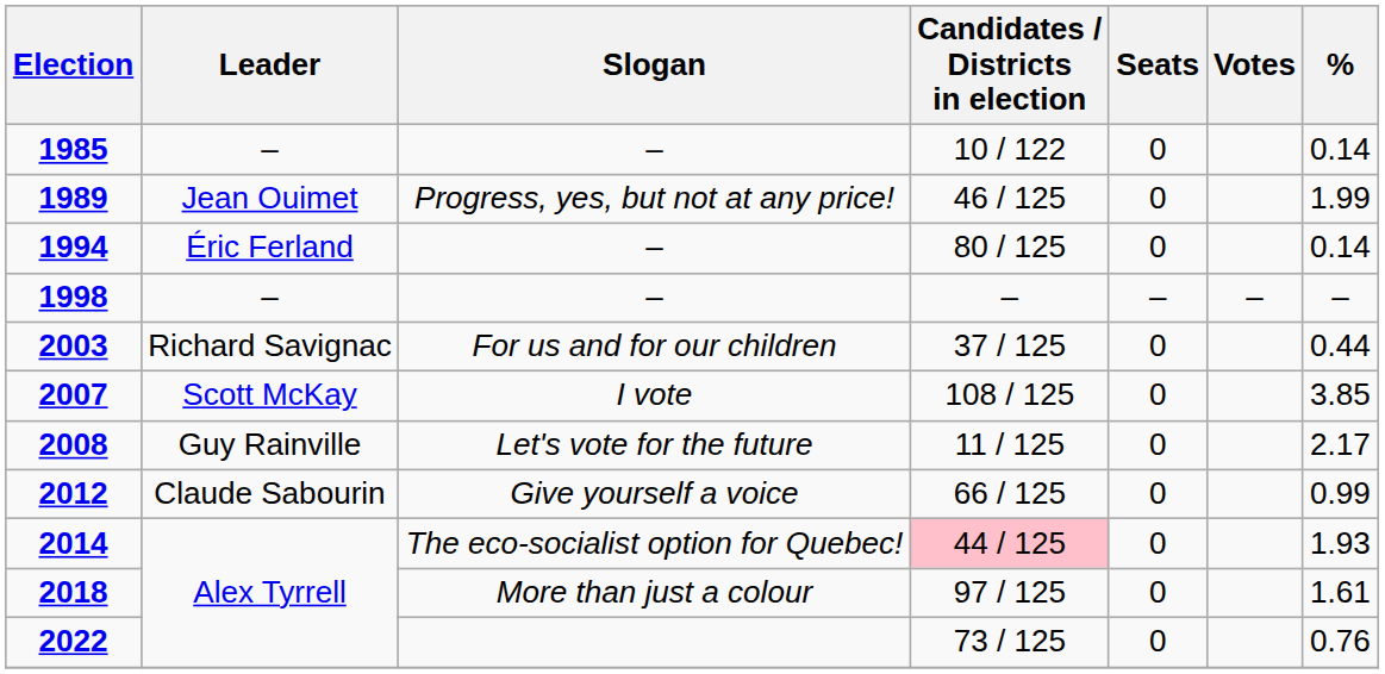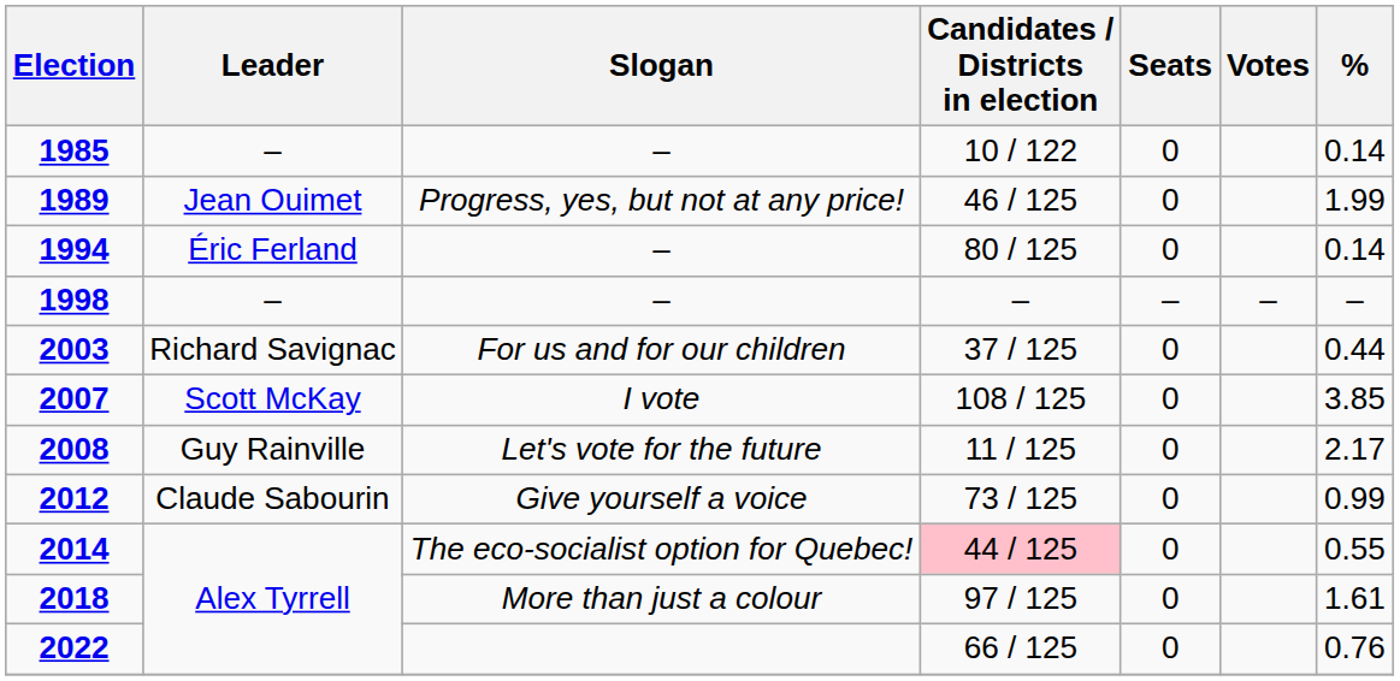 <table class="wikitable centre" summary="This table shows the results obtained by the Quebec Green Party in the various provincial elections in Quebec. The number of candidates, the number of elected deputies and the number and percentage of votes collected." style="text-align:center">
 <tr>
 <th scope="col"><a href='#'><strong>Election</strong></a></th>
 <th scope="col">Leader</th>
 <th scope="col">Slogan</th>
 <th scope="col">Candidates /<br>Districts<br>in election</th>
 <th scope="col">Seats</th>
 <th scope="col">Votes</th>
 <th scope="col">%</th>
 </tr>
 <tr>
 <td><a href='#'><strong>1985</strong></a></td>
 <td>–</td>
 <td>–</td>
 <td>10 / 122</td>
 <td>0</td>
 <td align="right"></td>
 <td>0.14</td>
 </tr>
 <tr>
 <td><a href='#'><strong>1989</strong></a></td>
 <td><a href='#'>Jean Ouimet</a></td>
 <td><em>Progress, yes, but not at any price!</em></td>
 <td>46 / 125</td>
 <td>0</td>
 <td align="right"></td>
 <td>1.99</td>
 </tr>
 <tr>
 <td><a href='#'><strong>1994</strong></a></td>
 <td><a href='#'>Éric Ferland</a></td>
 <td>–</td>
 <td>80 / 125</td>
 <td>0</td>
 <td align="right"></td>
 <td>0.14</td>
 </tr>
 <tr>
 <td><a href='#'><strong>1998</strong></a></td>
 <td>–</td>
 <td>–</td>
 <td>–</td>
 <td>–</td>
 <td>–</td>
 <td>–</td>
 </tr>
 <tr>
 <td><a href='#'><strong>2003</strong></a></td>
 <td>Richard Savignac</td>
 <td><em>For us and for our children</em></td>
 <td>37 / 125</td>
 <td>0</td>
 <td align="right"></td>
 <td>0.44</td>
 </tr>
 <tr>
 <td><a href='#'><strong>2007</strong></a></td>
 <td><a href='#'>Scott McKay</a></td>
 <td><em>I vote</em></td>
 <td>108 / 125</td>
 <td>0</td>
 <td align="right"></td>
 <td>3.85</td>
 </tr>
 <tr>
 <td><a href='#'><strong>2008</strong></a></td>
 <td>Guy Rainville</td>
 <td><em>Let's vote for the future</em></td>
 <td>11 / 125</td>
 <td>0</td>
 <td align="right"></td>
 <td>2.17</td>
 </tr>
 <tr>
 <td><a href='#'><strong>2012</strong></a></td>
 <td>Claude Sabourin</td>
 <td><em>Give yourself a voice</em></td>
-<td>66 / 125</td>
+<td>73 / 125</td>
 <td>0</td>
 <td align="right"></td>
 <td>0.99</td>
 </tr>
 <tr>
 <td><a href='#'><strong>2014</strong></a></td>
 <td rowspan="3"><a href='#'>Alex Tyrrell</a></td>
 <td><em>The eco-socialist option for Quebec!</em></td>
 <td style="background: pink;">44 / 125</td>
 <td>0</td>
 <td align="right"></td>
-<td>1.93</td>
+<td>0.55</td>
 </tr>
 <tr>
 <td><a href='#'><strong>2018</strong></a></td>
 <td><em>More than just a colour</em></td>
 <td>97 / 125</td>
 <td>0</td>
 <td align="right"></td>
 <td>1.61</td>
 </tr>
 <tr>
 <td><a href='#'><strong>2022</strong></a></td>
 <td></td>
-<td>73 / 125</td>
+<td>66 / 125</td>
 <td>0</td>
 <td align="right"></td>
 <td>0.76</td>
 </tr>
 <tr>
 </tr>
 </table>
